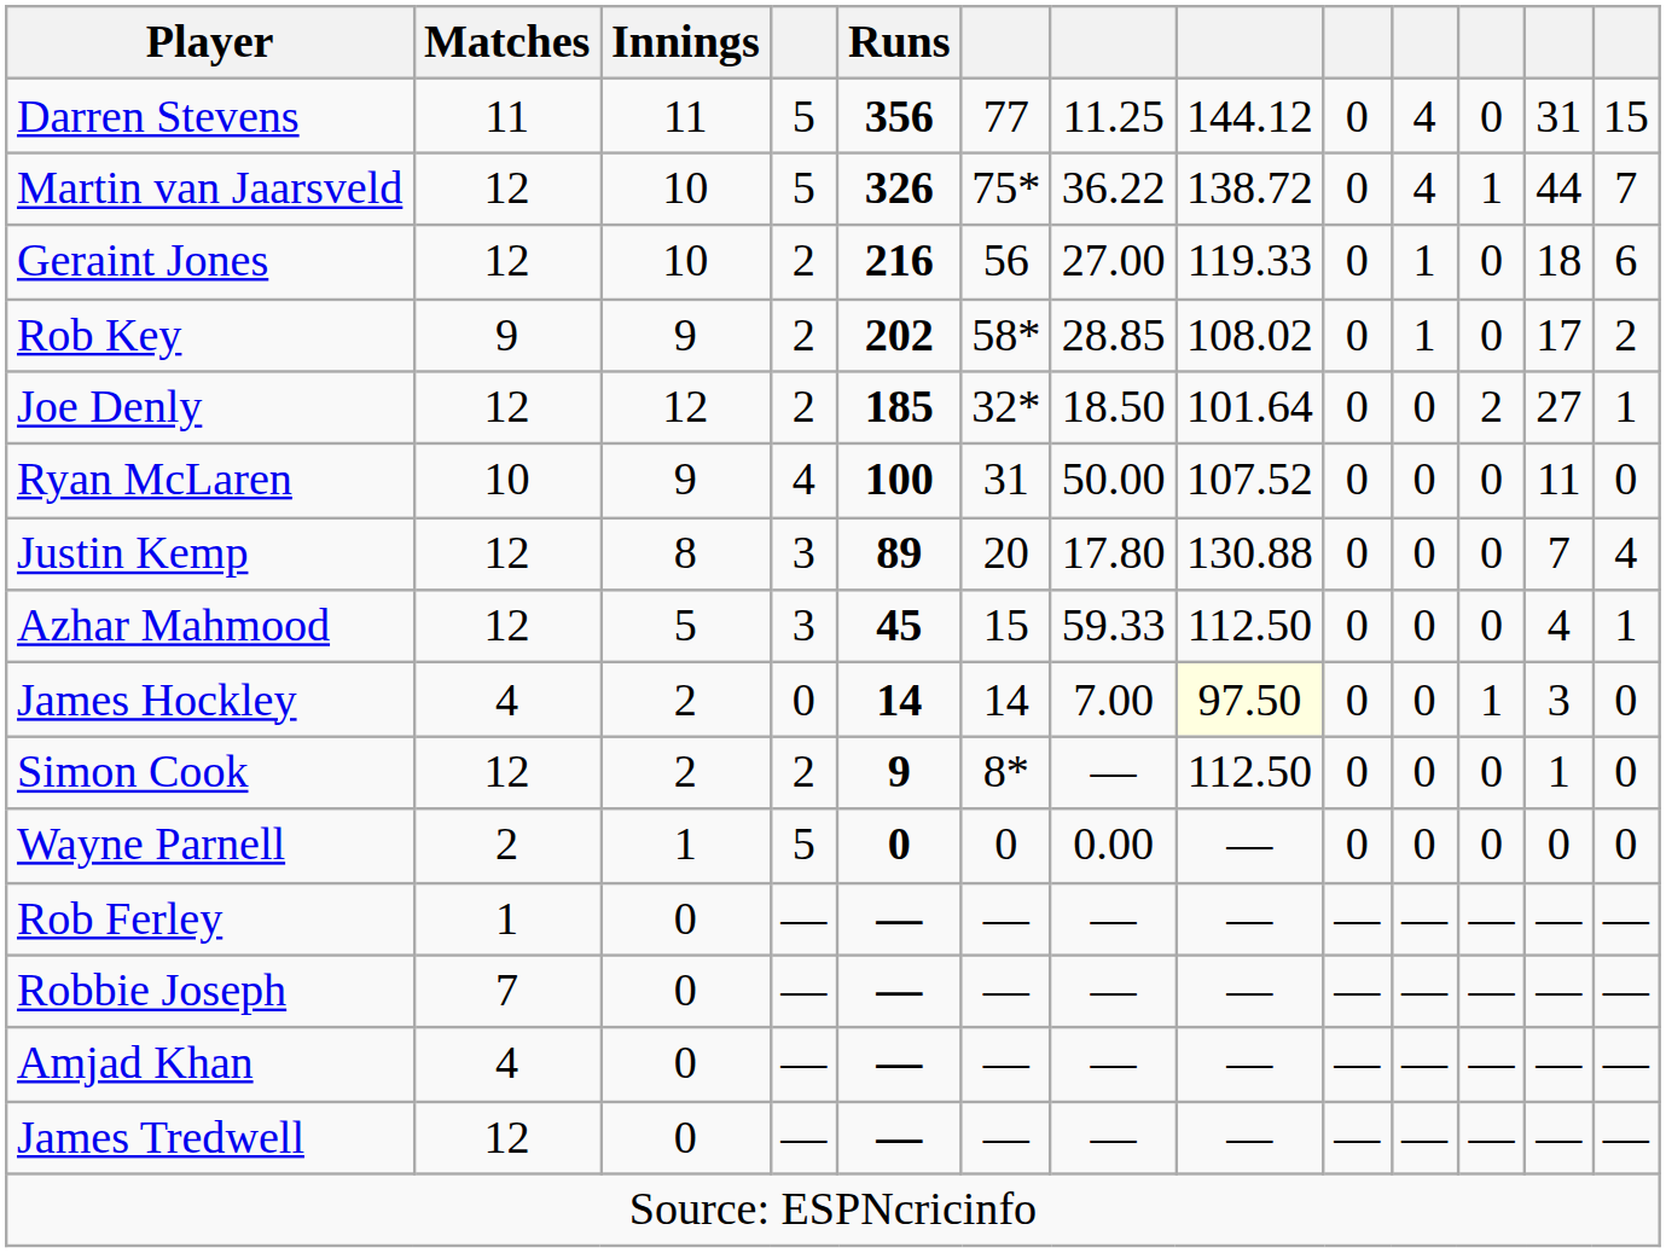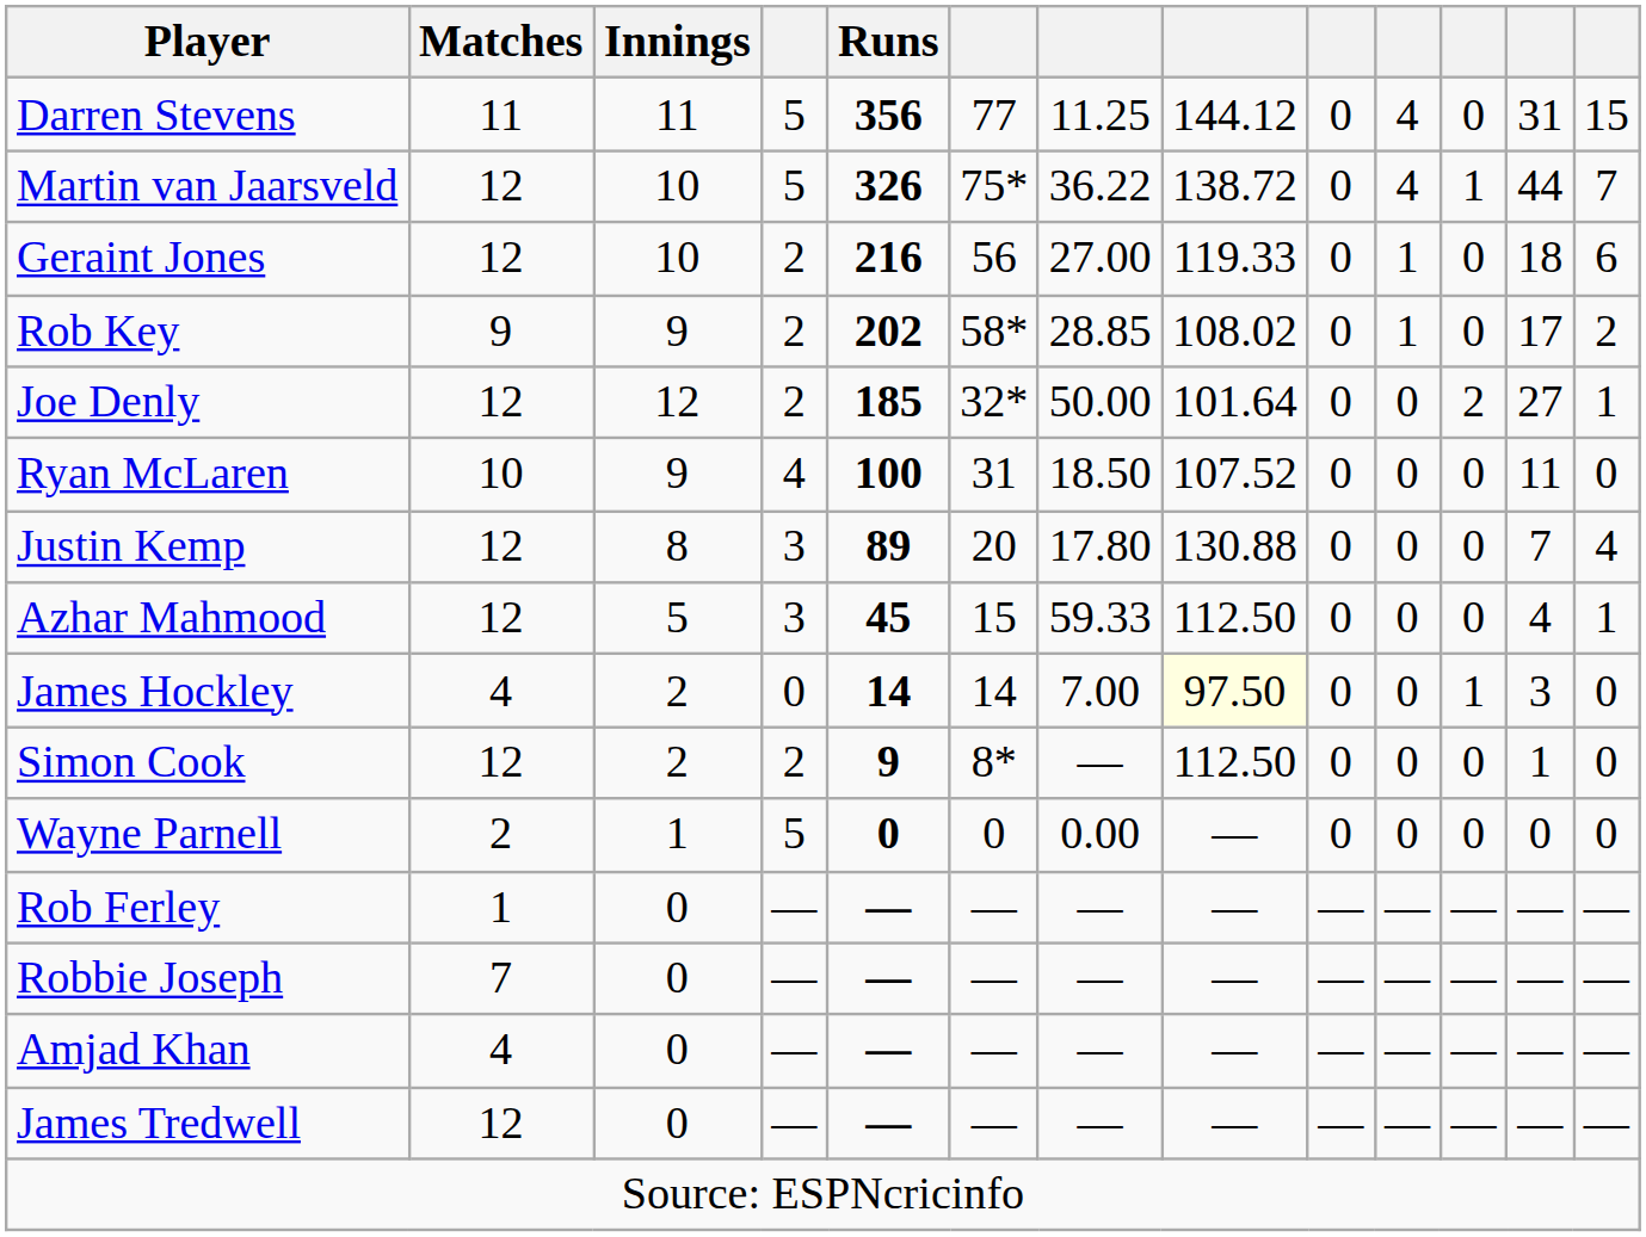 <table class="wikitable" style="text-align:center">
 <tr>
 <th>Player</th>
 <th>Matches</th>
 <th>Innings</th>
 <th></th>
 <th>Runs</th>
 <th></th>
 <th></th>
 <th></th>
 <th></th>
 <th></th>
 <th></th>
 <th></th>
 <th></th>
 </tr>
 <tr>
 <td align="left"><a href='#'>Darren Stevens</a></td>
 <td>11</td>
 <td>11</td>
 <td>5</td>
 <td><strong>356</strong></td>
 <td>77</td>
 <td>11.25</td>
 <td>144.12</td>
 <td>0</td>
 <td>4</td>
 <td>0</td>
 <td>31</td>
 <td>15</td>
 </tr>
 <tr>
 <td align="left"><a href='#'>Martin van Jaarsveld</a></td>
 <td>12</td>
 <td>10</td>
 <td>5</td>
 <td><strong>326</strong></td>
 <td>75*</td>
 <td>36.22</td>
 <td>138.72</td>
 <td>0</td>
 <td>4</td>
 <td>1</td>
 <td>44</td>
 <td>7</td>
 </tr>
 <tr>
 <td align="left"><a href='#'>Geraint Jones</a></td>
 <td>12</td>
 <td>10</td>
 <td>2</td>
 <td><strong>216</strong></td>
 <td>56</td>
 <td>27.00</td>
 <td>119.33</td>
 <td>0</td>
 <td>1</td>
 <td>0</td>
 <td>18</td>
 <td>6</td>
 </tr>
 <tr>
 <td align="left"><a href='#'>Rob Key</a></td>
 <td>9</td>
 <td>9</td>
 <td>2</td>
 <td><strong>202</strong></td>
 <td>58*</td>
 <td>28.85</td>
 <td>108.02</td>
 <td>0</td>
 <td>1</td>
 <td>0</td>
 <td>17</td>
 <td>2</td>
 </tr>
 <tr>
 <td align="left"><a href='#'>Joe Denly</a></td>
 <td>12</td>
 <td>12</td>
 <td>2</td>
 <td><strong>185</strong></td>
 <td>32*</td>
-<td>18.50</td>
+<td>50.00</td>
 <td>101.64</td>
 <td>0</td>
 <td>0</td>
 <td>2</td>
 <td>27</td>
 <td>1</td>
 </tr>
 <tr>
 <td align="left"><a href='#'>Ryan McLaren</a></td>
 <td>10</td>
 <td>9</td>
 <td>4</td>
 <td><strong>100</strong></td>
 <td>31</td>
-<td>50.00</td>
+<td>18.50</td>
 <td>107.52</td>
 <td>0</td>
 <td>0</td>
 <td>0</td>
 <td>11</td>
 <td>0</td>
 </tr>
 <tr>
 <td align="left"><a href='#'>Justin Kemp</a></td>
 <td>12</td>
 <td>8</td>
 <td>3</td>
 <td><strong>89</strong></td>
 <td>20</td>
 <td>17.80</td>
 <td>130.88</td>
 <td>0</td>
 <td>0</td>
 <td>0</td>
 <td>7</td>
 <td>4</td>
 </tr>
 <tr>
 <td align="left"><a href='#'>Azhar Mahmood</a></td>
 <td>12</td>
 <td>5</td>
 <td>3</td>
 <td><strong>45</strong></td>
 <td>15</td>
 <td>59.33</td>
 <td>112.50</td>
 <td>0</td>
 <td>0</td>
 <td>0</td>
 <td>4</td>
 <td>1</td>
 </tr>
 <tr>
 <td align="left"><a href='#'>James Hockley</a></td>
 <td>4</td>
 <td>2</td>
 <td>0</td>
 <td><strong>14</strong></td>
 <td>14</td>
 <td>7.00</td>
 <td style="background: lightyellow;">97.50</td>
 <td>0</td>
 <td>0</td>
 <td>1</td>
 <td>3</td>
 <td>0</td>
 </tr>
 <tr>
 <td align="left"><a href='#'>Simon Cook</a></td>
 <td>12</td>
 <td>2</td>
 <td>2</td>
 <td><strong>9</strong></td>
 <td>8*</td>
 <td>—</td>
 <td>112.50</td>
 <td>0</td>
 <td>0</td>
 <td>0</td>
 <td>1</td>
 <td>0</td>
 </tr>
 <tr>
 <td align="left"><a href='#'>Wayne Parnell</a></td>
 <td>2</td>
 <td>1</td>
 <td>5</td>
 <td><strong>0</strong></td>
 <td>0</td>
 <td>0.00</td>
 <td>—</td>
 <td>0</td>
 <td>0</td>
 <td>0</td>
 <td>0</td>
 <td>0</td>
 </tr>
 <tr>
 <td align="left"><a href='#'>Rob Ferley</a></td>
 <td>1</td>
 <td>0</td>
 <td>—</td>
 <td><strong>—</strong></td>
 <td>—</td>
 <td>—</td>
 <td>—</td>
 <td>—</td>
 <td>—</td>
 <td>—</td>
 <td>—</td>
 <td>—</td>
 </tr>
 <tr>
 <td align="left"><a href='#'>Robbie Joseph</a></td>
 <td>7</td>
 <td>0</td>
 <td>—</td>
 <td><strong>—</strong></td>
 <td>—</td>
 <td>—</td>
 <td>—</td>
 <td>—</td>
 <td>—</td>
 <td>—</td>
 <td>—</td>
 <td>—</td>
 </tr>
 <tr>
 <td align="left"><a href='#'>Amjad Khan</a></td>
 <td>4</td>
 <td>0</td>
 <td>—</td>
 <td><strong>—</strong></td>
 <td>—</td>
 <td>—</td>
 <td>—</td>
 <td>—</td>
 <td>—</td>
 <td>—</td>
 <td>—</td>
 <td>—</td>
 </tr>
 <tr>
 <td align="left"><a href='#'>James Tredwell</a></td>
 <td>12</td>
 <td>0</td>
 <td>—</td>
 <td><strong>—</strong></td>
 <td>—</td>
 <td>—</td>
 <td>—</td>
 <td>—</td>
 <td>—</td>
 <td>—</td>
 <td>—</td>
 <td>—</td>
 </tr>
 <tr>
 <td colspan="13">Source: ESPNcricinfo</td>
 </tr>
 </table>
